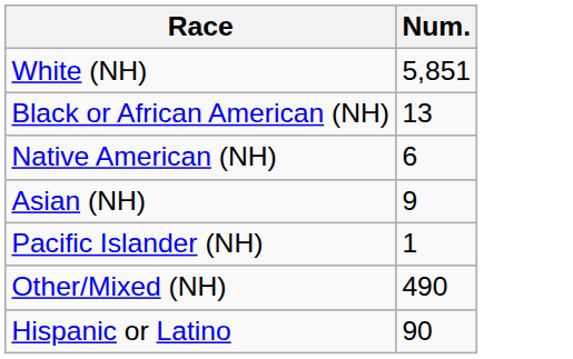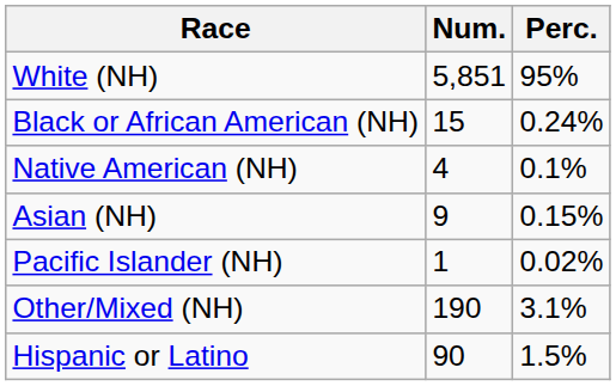 <table class="wikitable">
 <tr>
 <th>Race</th>
 <th>Num.</th>
+<th>Perc.</th>
 </tr>
 <tr>
 <td><a href='#'>White</a> (NH)</td>
 <td>5,851</td>
+<td>95%</td>
 </tr>
 <tr>
 <td><a href='#'>Black or African American</a> (NH)</td>
-<td>13</td>
+<td>15</td>
+<td>0.24%</td>
 </tr>
 <tr>
 <td><a href='#'>Native American</a> (NH)</td>
-<td>6</td>
+<td>4</td>
+<td>0.1%</td>
 </tr>
 <tr>
 <td><a href='#'>Asian</a> (NH)</td>
 <td>9</td>
+<td>0.15%</td>
 </tr>
 <tr>
 <td><a href='#'>Pacific Islander</a> (NH)</td>
 <td>1</td>
+<td>0.02%</td>
 </tr>
 <tr>
 <td><a href='#'>Other/Mixed</a> (NH)</td>
-<td>490</td>
+<td>190</td>
+<td>3.1%</td>
 </tr>
 <tr>
 <td><a href='#'>Hispanic</a> or <a href='#'>Latino</a></td>
 <td>90</td>
+<td>1.5%</td>
 </tr>
 </table>
